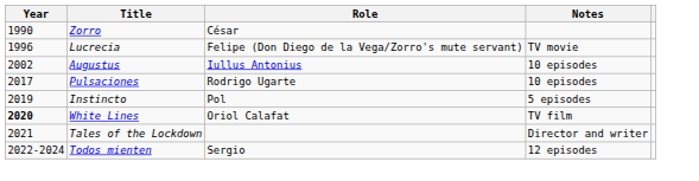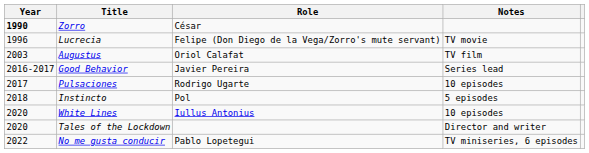 <table class="wikitable sortable">
 <tr>
 <th>Year</th>
 <th>Title</th>
 <th>Role</th>
 <th class="unsortable">Notes</th>
 <th class="unsortable"></th>
 </tr>
 <tr>
-<td>1990</td>
+<td><strong>1990</strong></td>
 <td><em><a href='#'>Zorro</a></em></td>
 <td>César</td>
 <td></td>
 <td></td>
 </tr>
 <tr>
 <td>1996</td>
 <td><em>Lucrecia</em></td>
 <td>Felipe (Don Diego de la Vega/Zorro's mute servant)</td>
 <td>TV movie</td>
 <td></td>
 </tr>
 <tr>
-<td>2002</td>
+<td>2003</td>
 <td><em><a href='#'>Augustus</a></em></td>
-<td><a href='#'>Iullus Antonius</a></td>
-<td>10 episodes</td>
+<td>Oriol Calafat</td>
+<td>TV film</td>
+<td></td>
+</tr>
+<tr>
+<td>2016-2017</td>
+<td><em><a href='#'>Good Behavior</a></em></td>
+<td>Javier Pereira</td>
+<td>Series lead</td>
 <td></td>
 </tr>
 <tr>
 <td>2017</td>
 <td><em><a href='#'>Pulsaciones</a></em></td>
 <td>Rodrigo Ugarte</td>
 <td>10 episodes</td>
 <td></td>
 </tr>
 <tr>
-<td>2019</td>
+<td>2018</td>
 <td><em>Instincto</em></td>
 <td>Pol</td>
 <td>5 episodes</td>
 <td></td>
 </tr>
 <tr>
-<td><strong>2020</strong></td>
+<td>2020</td>
 <td><em><a href='#'>White Lines</a></em></td>
-<td>Oriol Calafat</td>
-<td>TV film</td>
+<td><a href='#'>Iullus Antonius</a></td>
+<td>10 episodes</td>
 <td></td>
 </tr>
 <tr>
-<td>2021</td>
+<td>2020</td>
 <td><em>Tales of the Lockdown</em></td>
 <td></td>
 <td>Director and writer</td>
 <td></td>
 </tr>
 <tr>
-<td>2022-2024</td>
-<td><em><a href='#'>Todos mienten</a></em></td>
-<td>Sergio</td>
-<td>12 episodes</td>
+<td>2022</td>
+<td><em><a href='#'>No me gusta conducir</a></em></td>
+<td>Pablo Lopetegui</td>
+<td>TV miniseries, 6 episodes</td>
 <td></td>
 </tr>
 </table>
